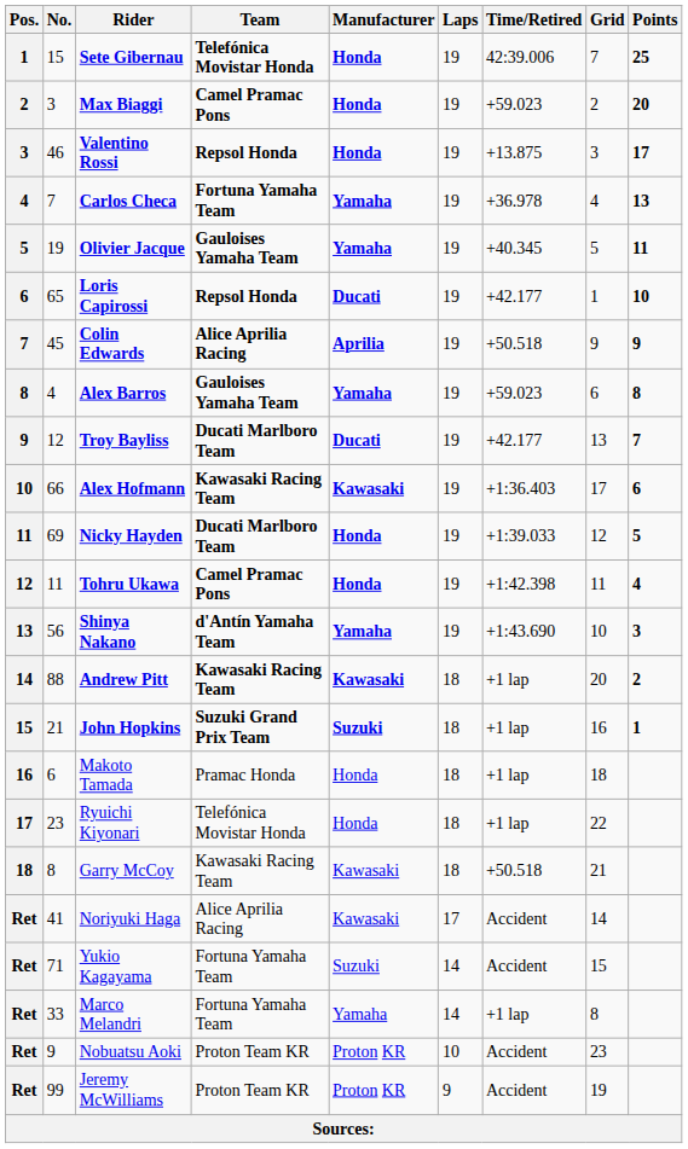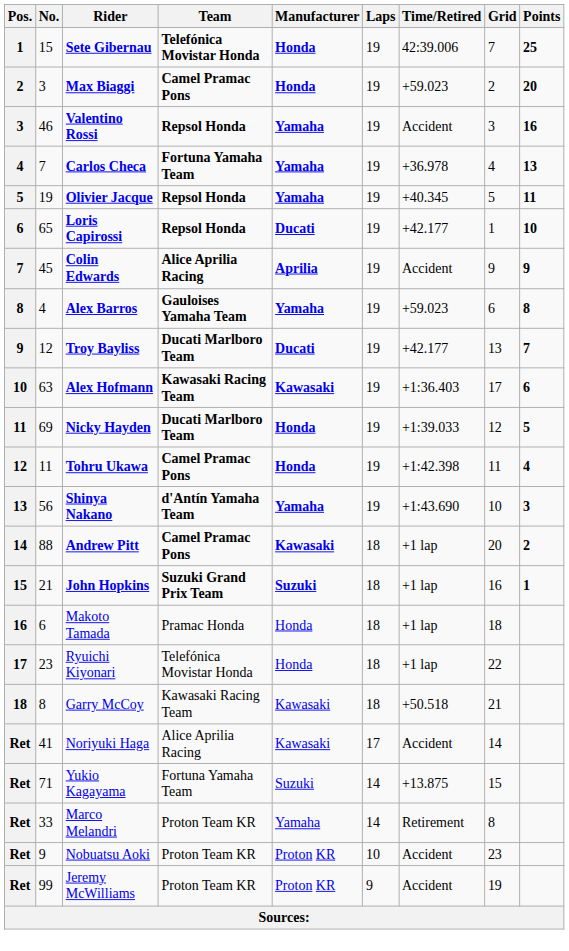 <table class="wikitable" style="font-size: 95%;">
 <tr>
 <th>Pos.</th>
 <th>No.</th>
 <th>Rider</th>
 <th>Team</th>
 <th>Manufacturer</th>
 <th>Laps</th>
 <th>Time/Retired</th>
 <th>Grid</th>
 <th>Points</th>
 </tr>
 <tr>
 <th>1</th>
 <td>15</td>
 <td> <strong><a href='#'>Sete Gibernau</a></strong></td>
 <td><strong>Telefónica Movistar Honda</strong></td>
 <td><strong><a href='#'>Honda</a></strong></td>
 <td>19</td>
 <td>42:39.006</td>
 <td>7</td>
 <td><strong>25</strong></td>
 </tr>
 <tr>
 <th>2</th>
 <td>3</td>
 <td> <strong><a href='#'>Max Biaggi</a></strong></td>
 <td><strong>Camel Pramac Pons</strong></td>
 <td><strong><a href='#'>Honda</a></strong></td>
 <td>19</td>
 <td>+59.023</td>
 <td>2</td>
 <td><strong>20</strong></td>
 </tr>
 <tr>
 <th>3</th>
 <td>46</td>
 <td> <strong><a href='#'>Valentino Rossi</a></strong></td>
 <td><strong>Repsol Honda</strong></td>
-<td><strong><a href='#'>Honda</a></strong></td>
+<td><strong><a href='#'>Yamaha</a></strong></td>
 <td>19</td>
-<td>+13.875</td>
+<td>Accident</td>
 <td>3</td>
-<td><strong>17</strong></td>
+<td><strong>16</strong></td>
 </tr>
 <tr>
 <th>4</th>
 <td>7</td>
 <td> <strong><a href='#'>Carlos Checa</a></strong></td>
 <td><strong>Fortuna Yamaha Team</strong></td>
 <td><strong><a href='#'>Yamaha</a></strong></td>
 <td>19</td>
 <td>+36.978</td>
 <td>4</td>
 <td><strong>13</strong></td>
 </tr>
 <tr>
 <th>5</th>
 <td>19</td>
 <td> <strong><a href='#'>Olivier Jacque</a></strong></td>
-<td><strong>Gauloises Yamaha Team</strong></td>
+<td><strong>Repsol Honda</strong></td>
 <td><strong><a href='#'>Yamaha</a></strong></td>
 <td>19</td>
 <td>+40.345</td>
 <td>5</td>
 <td><strong>11</strong></td>
 </tr>
 <tr>
 <th>6</th>
 <td>65</td>
 <td> <strong><a href='#'>Loris Capirossi</a></strong></td>
 <td><strong>Repsol Honda</strong></td>
 <td><strong><a href='#'>Ducati</a></strong></td>
 <td>19</td>
 <td>+42.177</td>
 <td>1</td>
 <td><strong>10</strong></td>
 </tr>
 <tr>
 <th>7</th>
 <td>45</td>
 <td> <strong><a href='#'>Colin Edwards</a></strong></td>
 <td><strong>Alice Aprilia Racing</strong></td>
 <td><strong><a href='#'>Aprilia</a></strong></td>
 <td>19</td>
-<td>+50.518</td>
+<td>Accident</td>
 <td>9</td>
 <td><strong>9</strong></td>
 </tr>
 <tr>
 <th>8</th>
 <td>4</td>
 <td> <strong><a href='#'>Alex Barros</a></strong></td>
 <td><strong>Gauloises Yamaha Team</strong></td>
 <td><strong><a href='#'>Yamaha</a></strong></td>
 <td>19</td>
 <td>+59.023</td>
 <td>6</td>
 <td><strong>8</strong></td>
 </tr>
 <tr>
 <th>9</th>
 <td>12</td>
 <td> <strong><a href='#'>Troy Bayliss</a></strong></td>
 <td><strong>Ducati Marlboro Team</strong></td>
 <td><strong><a href='#'>Ducati</a></strong></td>
 <td>19</td>
 <td>+42.177</td>
 <td>13</td>
 <td><strong>7</strong></td>
 </tr>
 <tr>
 <th>10</th>
-<td>66</td>
+<td>63</td>
 <td> <strong><a href='#'>Alex Hofmann</a></strong></td>
 <td><strong>Kawasaki Racing Team</strong></td>
 <td><strong><a href='#'>Kawasaki</a></strong></td>
 <td>19</td>
 <td>+1:36.403</td>
 <td>17</td>
 <td><strong>6</strong></td>
 </tr>
 <tr>
 <th>11</th>
 <td>69</td>
 <td> <strong><a href='#'>Nicky Hayden</a></strong></td>
 <td><strong>Ducati Marlboro Team</strong></td>
 <td><strong><a href='#'>Honda</a></strong></td>
 <td>19</td>
 <td>+1:39.033</td>
 <td>12</td>
 <td><strong>5</strong></td>
 </tr>
 <tr>
 <th>12</th>
 <td>11</td>
 <td> <strong><a href='#'>Tohru Ukawa</a></strong></td>
 <td><strong>Camel Pramac Pons</strong></td>
 <td><strong><a href='#'>Honda</a></strong></td>
 <td>19</td>
 <td>+1:42.398</td>
 <td>11</td>
 <td><strong>4</strong></td>
 </tr>
 <tr>
 <th>13</th>
 <td>56</td>
 <td> <strong><a href='#'>Shinya Nakano</a></strong></td>
 <td><strong>d'Antín Yamaha Team</strong></td>
 <td><strong><a href='#'>Yamaha</a></strong></td>
 <td>19</td>
 <td>+1:43.690</td>
 <td>10</td>
 <td><strong>3</strong></td>
 </tr>
 <tr>
 <th>14</th>
 <td>88</td>
 <td> <strong><a href='#'>Andrew Pitt</a></strong></td>
-<td><strong>Kawasaki Racing Team</strong></td>
+<td><strong>Camel Pramac Pons</strong></td>
 <td><strong><a href='#'>Kawasaki</a></strong></td>
 <td>18</td>
 <td>+1 lap</td>
 <td>20</td>
 <td><strong>2</strong></td>
 </tr>
 <tr>
 <th>15</th>
 <td>21</td>
 <td> <strong><a href='#'>John Hopkins</a></strong></td>
 <td><strong>Suzuki Grand Prix Team</strong></td>
 <td><strong><a href='#'>Suzuki</a></strong></td>
 <td>18</td>
 <td>+1 lap</td>
 <td>16</td>
 <td><strong>1</strong></td>
 </tr>
 <tr>
 <th>16</th>
 <td>6</td>
 <td> <a href='#'>Makoto Tamada</a></td>
 <td>Pramac Honda</td>
 <td><a href='#'>Honda</a></td>
 <td>18</td>
 <td>+1 lap</td>
 <td>18</td>
 <td></td>
 </tr>
 <tr>
 <th>17</th>
 <td>23</td>
 <td> <a href='#'>Ryuichi Kiyonari</a></td>
 <td>Telefónica Movistar Honda</td>
 <td><a href='#'>Honda</a></td>
 <td>18</td>
 <td>+1 lap</td>
 <td>22</td>
 <td></td>
 </tr>
 <tr>
 <th>18</th>
 <td>8</td>
 <td> <a href='#'>Garry McCoy</a></td>
 <td>Kawasaki Racing Team</td>
 <td><a href='#'>Kawasaki</a></td>
 <td>18</td>
 <td>+50.518</td>
 <td>21</td>
 <td></td>
 </tr>
 <tr>
 <th>Ret</th>
 <td>41</td>
 <td> <a href='#'>Noriyuki Haga</a></td>
 <td>Alice Aprilia Racing</td>
 <td><a href='#'>Kawasaki</a></td>
 <td>17</td>
 <td>Accident</td>
 <td>14</td>
 <td></td>
 </tr>
 <tr>
 <th>Ret</th>
 <td>71</td>
 <td> <a href='#'>Yukio Kagayama</a></td>
 <td>Fortuna Yamaha Team</td>
 <td><a href='#'>Suzuki</a></td>
 <td>14</td>
-<td>Accident</td>
+<td>+13.875</td>
 <td>15</td>
 <td></td>
 </tr>
 <tr>
 <th>Ret</th>
 <td>33</td>
 <td> <a href='#'>Marco Melandri</a></td>
-<td>Fortuna Yamaha Team</td>
+<td>Proton Team KR</td>
 <td><a href='#'>Yamaha</a></td>
 <td>14</td>
-<td>+1 lap</td>
+<td>Retirement</td>
 <td>8</td>
 <td></td>
 </tr>
 <tr>
 <th>Ret</th>
 <td>9</td>
 <td> <a href='#'>Nobuatsu Aoki</a></td>
 <td>Proton Team KR</td>
 <td><a href='#'>Proton</a> <a href='#'>KR</a></td>
 <td>10</td>
 <td>Accident</td>
 <td>23</td>
 <td></td>
 </tr>
 <tr>
 <th>Ret</th>
 <td>99</td>
 <td> <a href='#'>Jeremy McWilliams</a></td>
 <td>Proton Team KR</td>
 <td><a href='#'>Proton</a> <a href='#'>KR</a></td>
 <td>9</td>
 <td>Accident</td>
 <td>19</td>
 <td></td>
 </tr>
 <tr>
 <th colspan=9>Sources: </th>
 </tr>
 </table>
